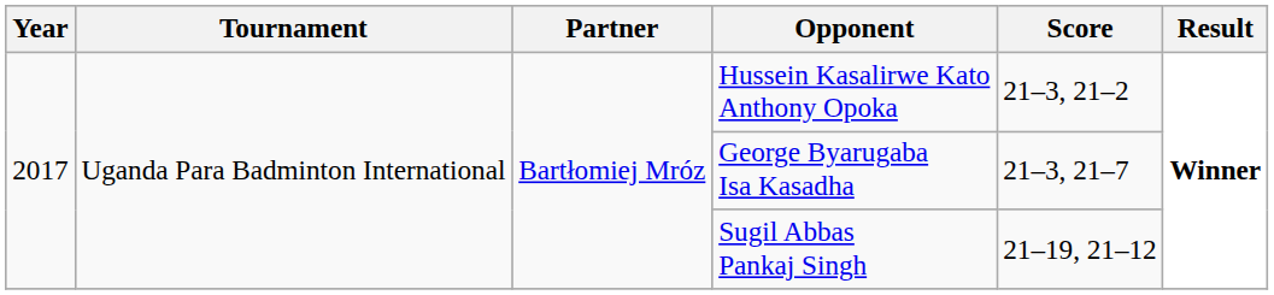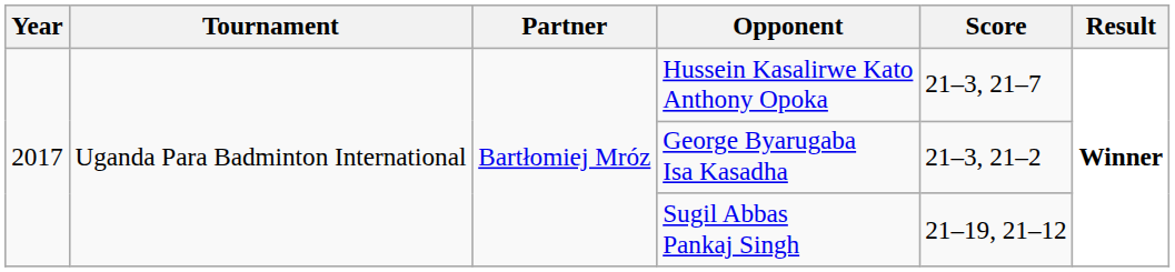 <table class="sortable wikitable" style="font-size: 90%;">
 <tr>
 <th>Year</th>
 <th>Tournament</th>
 <th>Partner</th>
 <th>Opponent</th>
 <th>Score</th>
 <th>Result</th>
 </tr>
 <tr>
 <td rowspan="3" align="center">2017</td>
 <td rowspan="3" align="left">Uganda Para Badminton International</td>
 <td rowspan="3"> <a href='#'>Bartłomiej Mróz</a></td>
 <td align="left"> <a href='#'>Hussein Kasalirwe Kato</a><br> <a href='#'>Anthony Opoka</a></td>
-<td align="left">21–3, 21–2</td>
+<td align="left">21–3, 21–7</td>
 <td rowspan="3" style="text-align:left; background:white"> <strong>Winner</strong></td>
 </tr>
 <tr>
 <td align="left"> <a href='#'>George Byarugaba</a><br> <a href='#'>Isa Kasadha</a></td>
-<td align="left">21–3, 21–7</td>
+<td align="left">21–3, 21–2</td>
 </tr>
 <tr>
 <td align="left"> <a href='#'>Sugil Abbas</a><br> <a href='#'>Pankaj Singh</a></td>
 <td align="left">21–19, 21–12</td>
 </tr>
 </table>
